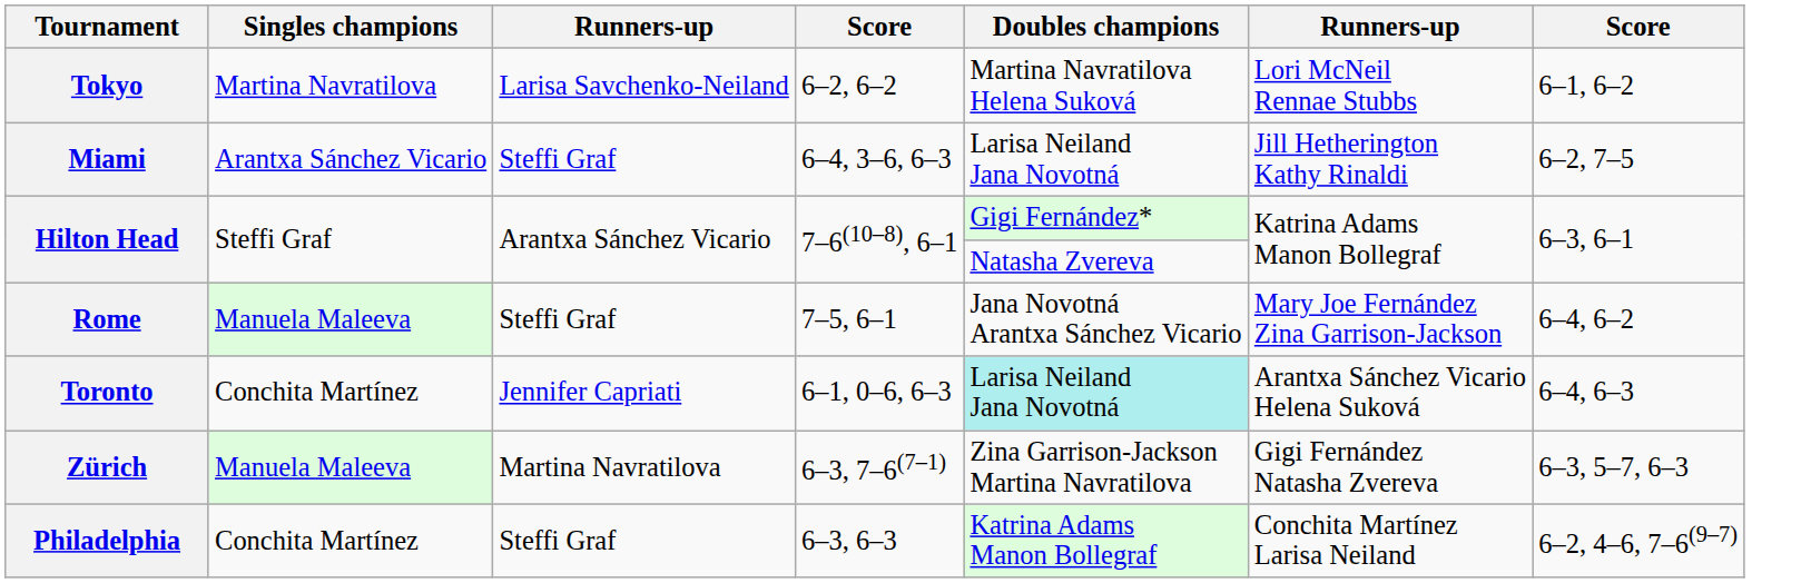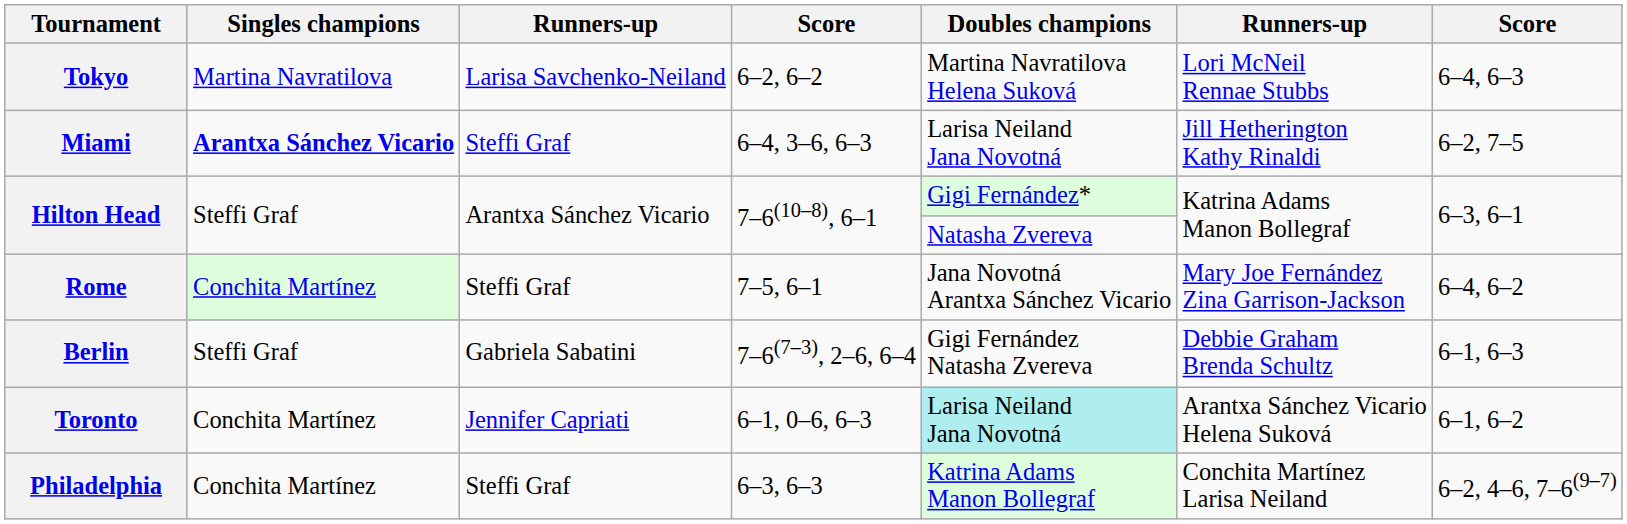 <table class="wikitable plainrowheaders">
 <tr>
 <th scope="col" style="min-width:7em">Tournament</th>
 <th scope="col">Singles champions</th>
 <th scope="col">Runners-up</th>
 <th scope="col">Score</th>
 <th scope="col">Doubles champions</th>
 <th scope="col">Runners-up</th>
 <th scope="col">Score</th>
 </tr>
 <tr>
 <th scope="row"><strong><a href='#'>Tokyo</a></strong><br></th>
 <td> <a href='#'>Martina Navratilova</a></td>
 <td> <a href='#'>Larisa Savchenko-Neiland</a></td>
 <td>6–2, 6–2</td>
 <td> Martina Navratilova <br>  <a href='#'>Helena Suková</a></td>
 <td> <a href='#'>Lori McNeil</a> <br>  <a href='#'>Rennae Stubbs</a></td>
-<td>6–1, 6–2</td>
+<td>6–4, 6–3</td>
 </tr>
 <tr>
 <th scope="row"><strong><a href='#'>Miami</a></strong><br></th>
-<td> <a href='#'>Arantxa Sánchez Vicario</a></td>
+<td><strong> <a href='#'>Arantxa Sánchez Vicario</a></strong></td>
 <td> <a href='#'>Steffi Graf</a></td>
 <td>6–4, 3–6, 6–3</td>
 <td> Larisa Neiland <br>  <a href='#'>Jana Novotná</a></td>
 <td> <a href='#'>Jill Hetherington</a> <br>  <a href='#'>Kathy Rinaldi</a></td>
 <td>6–2, 7–5</td>
 </tr>
 <tr>
 <th scope="row" rowspan=2><strong><a href='#'>Hilton Head</a></strong><br></th>
 <td rowspan="2"> Steffi Graf</td>
 <td rowspan="2"> Arantxa Sánchez Vicario</td>
 <td rowspan="2">7–6<sup>(10–8)</sup>, 6–1</td>
 <td style="background:#ddfddd"> <a href='#'>Gigi Fernández</a>*</td>
 <td rowspan="2"> Katrina Adams <br>  Manon Bollegraf</td>
 <td rowspan="2">6–3, 6–1</td>
 </tr>
 <tr>
 <td> <a href='#'>Natasha Zvereva</a></td>
 </tr>
 <tr>
 <th scope="row"><strong><a href='#'>Rome</a></strong><br></th>
-<td style="background:#ddfddd"> <a href='#'>Manuela Maleeva</a></td>
+<td style="background:#ddfddd"> <a href='#'>Conchita Martínez</a></td>
 <td> Steffi Graf</td>
 <td>7–5, 6–1</td>
 <td> Jana Novotná <br>  Arantxa Sánchez Vicario</td>
 <td> <a href='#'>Mary Joe Fernández</a> <br>  <a href='#'>Zina Garrison-Jackson</a></td>
 <td>6–4, 6–2</td>
+</tr>
+<tr>
+<th scope="row"><strong><a href='#'>Berlin</a></strong><br></th>
+<td> Steffi Graf</td>
+<td> Gabriela Sabatini</td>
+<td>7–6<sup>(7–3)</sup>, 2–6, 6–4</td>
+<td> Gigi Fernández <br>  Natasha Zvereva</td>
+<td> <a href='#'>Debbie Graham</a> <br>  <a href='#'>Brenda Schultz</a></td>
+<td>6–1, 6–3</td>
 </tr>
 <tr>
 <th scope="row"><strong><a href='#'>Toronto</a></strong><br></th>
 <td> Conchita Martínez</td>
 <td> <a href='#'>Jennifer Capriati</a></td>
 <td>6–1, 0–6, 6–3</td>
 <td style="background: paleturquoise;"> Larisa Neiland <br>  Jana Novotná</td>
 <td> Arantxa Sánchez Vicario <br>  Helena Suková</td>
-<td>6–4, 6–3</td>
-</tr>
-<tr>
-<th scope="row"><strong><a href='#'>Zürich</a></strong><br></th>
-<td style="background:#ddfddd"> <a href='#'>Manuela Maleeva</a></td>
-<td> Martina Navratilova</td>
-<td>6–3, 7–6<sup>(7–1)</sup></td>
-<td> Zina Garrison-Jackson <br>  Martina Navratilova</td>
-<td> Gigi Fernández <br>  Natasha Zvereva</td>
-<td>6–3, 5–7, 6–3</td>
+<td>6–1, 6–2</td>
 </tr>
 <tr>
 <th scope="row"><strong><a href='#'>Philadelphia</a></strong><br></th>
 <td> Conchita Martínez</td>
 <td> Steffi Graf</td>
 <td>6–3, 6–3</td>
 <td style="background:#ddfddd"> <a href='#'>Katrina Adams</a> <br>  <a href='#'>Manon Bollegraf</a></td>
 <td> Conchita Martínez <br>  Larisa Neiland</td>
 <td>6–2, 4–6, 7–6<sup>(9–7)</sup></td>
 </tr>
 </table>
